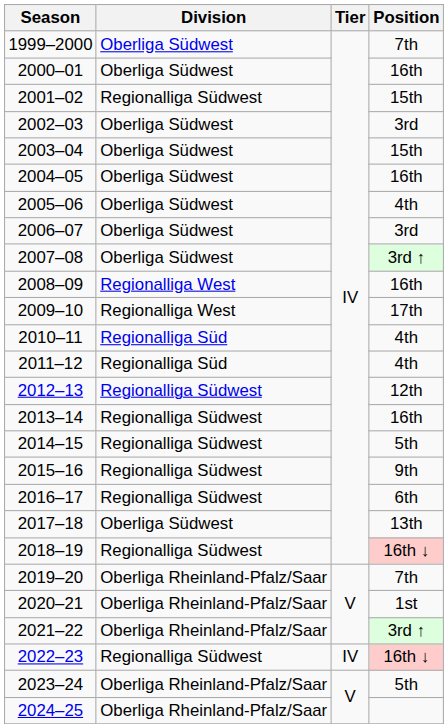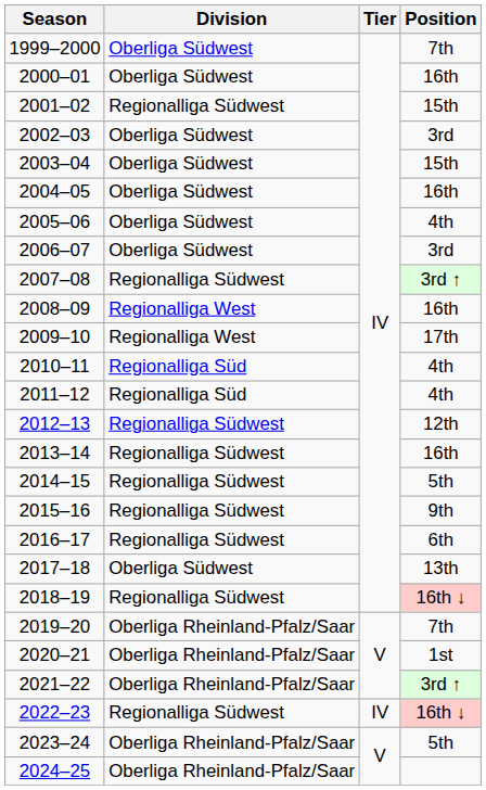 <table class="wikitable">
 <tr>
 <th>Season</th>
 <th>Division</th>
 <th>Tier</th>
 <th>Position</th>
 </tr>
 <tr align="center">
 <td>1999–2000</td>
 <td align="left"><a href='#'>Oberliga Südwest</a></td>
 <td rowspan=20>IV</td>
 <td>7th</td>
 </tr>
 <tr align="center">
 <td>2000–01</td>
 <td align="left">Oberliga Südwest</td>
 <td>16th</td>
 </tr>
 <tr align="center">
 <td>2001–02</td>
 <td align="left">Regionalliga Südwest</td>
 <td>15th</td>
 </tr>
 <tr align="center">
 <td>2002–03</td>
 <td align="left">Oberliga Südwest</td>
 <td>3rd</td>
 </tr>
 <tr align="center">
 <td>2003–04</td>
 <td align="left">Oberliga Südwest</td>
 <td>15th</td>
 </tr>
 <tr align="center">
 <td>2004–05</td>
 <td align="left">Oberliga Südwest</td>
 <td>16th</td>
 </tr>
 <tr align="center">
 <td>2005–06</td>
 <td align="left">Oberliga Südwest</td>
 <td>4th</td>
 </tr>
 <tr align="center">
 <td>2006–07</td>
 <td align="left">Oberliga Südwest</td>
 <td>3rd</td>
 </tr>
 <tr align="center">
 <td>2007–08</td>
-<td align="left">Oberliga Südwest</td>
+<td align="left">Regionalliga Südwest</td>
 <td style="background:#ddffdd">3rd ↑</td>
 </tr>
 <tr align="center">
 <td>2008–09</td>
 <td align="left"><a href='#'>Regionalliga West</a></td>
 <td>16th</td>
 </tr>
 <tr align="center">
 <td>2009–10</td>
 <td align="left">Regionalliga West</td>
 <td>17th</td>
 </tr>
 <tr align="center">
 <td>2010–11</td>
 <td align="left"><a href='#'>Regionalliga Süd</a></td>
 <td>4th</td>
 </tr>
 <tr align="center">
 <td>2011–12</td>
 <td align="left">Regionalliga Süd</td>
 <td>4th</td>
 </tr>
 <tr align="center">
 <td><a href='#'>2012–13</a></td>
 <td align="left"><a href='#'>Regionalliga Südwest</a></td>
 <td>12th</td>
 </tr>
 <tr align="center">
 <td>2013–14</td>
 <td align="left">Regionalliga Südwest</td>
 <td>16th</td>
 </tr>
 <tr align="center">
 <td>2014–15</td>
 <td align="left">Regionalliga Südwest</td>
 <td>5th</td>
 </tr>
 <tr align="center">
 <td>2015–16</td>
 <td align="left">Regionalliga Südwest</td>
 <td>9th</td>
 </tr>
 <tr align="center">
 <td>2016–17</td>
 <td align="left">Regionalliga Südwest</td>
 <td>6th</td>
 </tr>
 <tr align="center">
 <td>2017–18</td>
 <td align="left">Oberliga Südwest</td>
 <td>13th</td>
 </tr>
 <tr align="center">
 <td>2018–19</td>
 <td align="left">Regionalliga Südwest</td>
 <td style="background:#ffcccc">16th ↓</td>
 </tr>
 <tr align="center">
 <td>2019–20</td>
 <td align="left">Oberliga Rheinland-Pfalz/Saar</td>
 <td rowspan=3>V</td>
 <td>7th</td>
 </tr>
 <tr align="center">
 <td>2020–21</td>
 <td align="left">Oberliga Rheinland-Pfalz/Saar</td>
 <td>1st</td>
 </tr>
 <tr align="center">
 <td>2021–22</td>
 <td align="left">Oberliga Rheinland-Pfalz/Saar</td>
 <td style="background:#ddffdd">3rd ↑</td>
 </tr>
 <tr align="center">
 <td><a href='#'>2022–23</a></td>
 <td align="left">Regionalliga Südwest</td>
 <td rowspan=1>IV</td>
 <td style="background:#ffcccc">16th ↓</td>
 </tr>
 <tr align="center">
 <td>2023–24</td>
 <td align="left">Oberliga Rheinland-Pfalz/Saar</td>
 <td rowspan=2>V</td>
 <td>5th</td>
 </tr>
 <tr align="center">
 <td><a href='#'>2024–25</a></td>
 <td align="left">Oberliga Rheinland-Pfalz/Saar</td>
 <td></td>
 </tr>
 </table>
